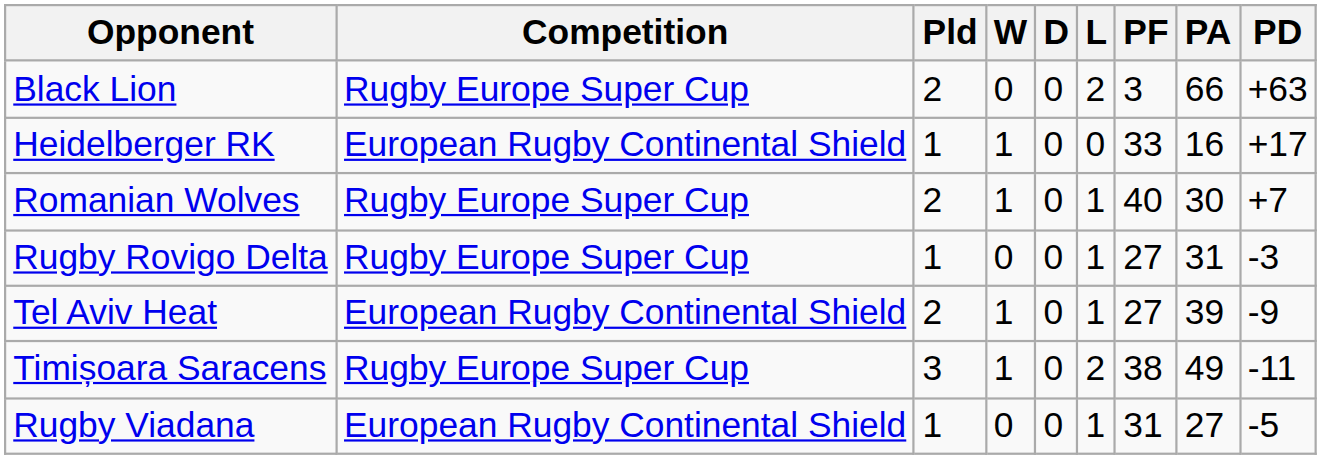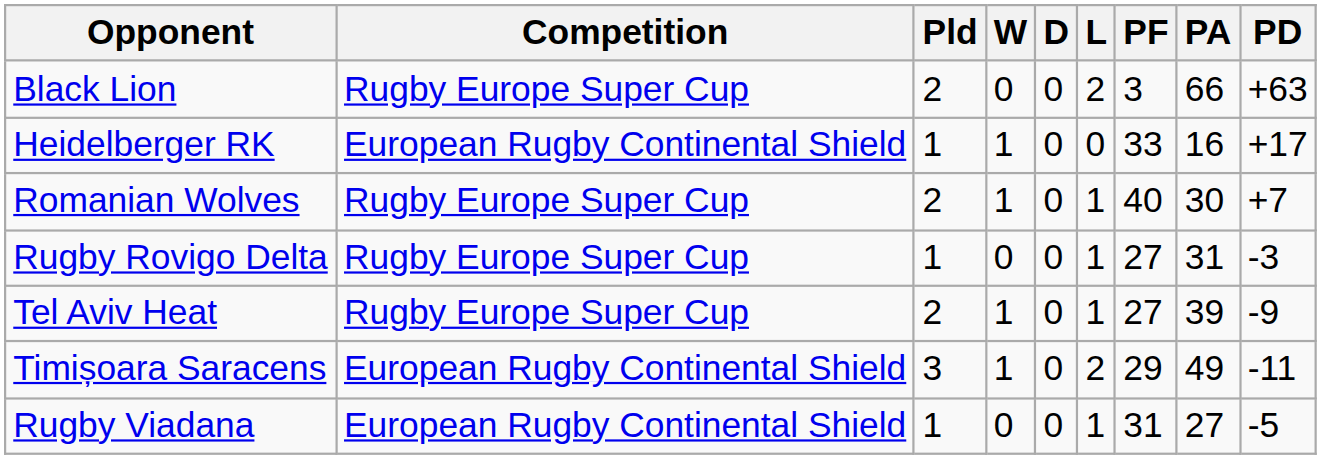 <table class="wikitable">
 <tr>
 <th><strong>Opponent</strong></th>
 <th><strong>Competition</strong></th>
 <th>Pld</th>
 <th>W</th>
 <th>D</th>
 <th>L</th>
 <th>PF</th>
 <th>PA</th>
 <th>PD</th>
 </tr>
 <tr>
 <td> <a href='#'>Black Lion</a></td>
 <td><a href='#'>Rugby Europe Super Cup</a></td>
 <td>2</td>
 <td>0</td>
 <td>0</td>
 <td>2</td>
 <td>3</td>
 <td>66</td>
 <td>+63</td>
 </tr>
 <tr>
 <td> <a href='#'>Heidelberger RK</a></td>
 <td><a href='#'>European Rugby Continental Shield</a></td>
 <td>1</td>
 <td>1</td>
 <td>0</td>
 <td>0</td>
 <td>33</td>
 <td>16</td>
 <td>+17</td>
 </tr>
 <tr>
 <td> <a href='#'>Romanian Wolves</a></td>
 <td><a href='#'>Rugby Europe Super Cup</a></td>
 <td>2</td>
 <td>1</td>
 <td>0</td>
 <td>1</td>
 <td>40</td>
 <td>30</td>
 <td>+7</td>
 </tr>
 <tr>
 <td> <a href='#'>Rugby Rovigo Delta</a></td>
 <td><a href='#'>Rugby Europe Super Cup</a></td>
 <td>1</td>
 <td>0</td>
 <td>0</td>
 <td>1</td>
 <td>27</td>
 <td>31</td>
 <td>-3</td>
 </tr>
 <tr>
 <td> <a href='#'>Tel Aviv Heat</a></td>
-<td><a href='#'>European Rugby Continental Shield</a></td>
+<td><a href='#'>Rugby Europe Super Cup</a></td>
 <td>2</td>
 <td>1</td>
 <td>0</td>
 <td>1</td>
 <td>27</td>
 <td>39</td>
 <td>-9</td>
 </tr>
 <tr>
 <td> <a href='#'>Timișoara Saracens</a></td>
-<td><a href='#'>Rugby Europe Super Cup</a></td>
+<td><a href='#'>European Rugby Continental Shield</a></td>
 <td>3</td>
 <td>1</td>
 <td>0</td>
 <td>2</td>
-<td>38</td>
+<td>29</td>
 <td>49</td>
 <td>-11</td>
 </tr>
 <tr>
 <td> <a href='#'>Rugby Viadana</a></td>
 <td><a href='#'>European Rugby Continental Shield</a></td>
 <td>1</td>
 <td>0</td>
 <td>0</td>
 <td>1</td>
 <td>31</td>
 <td>27</td>
 <td>-5</td>
 </tr>
 </table>
